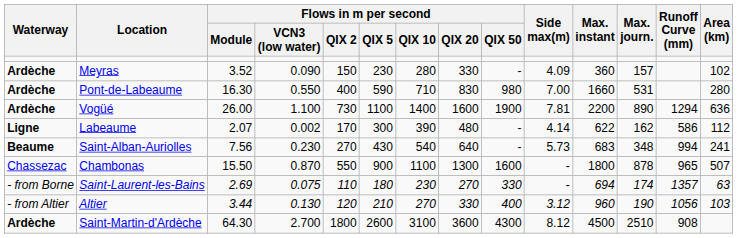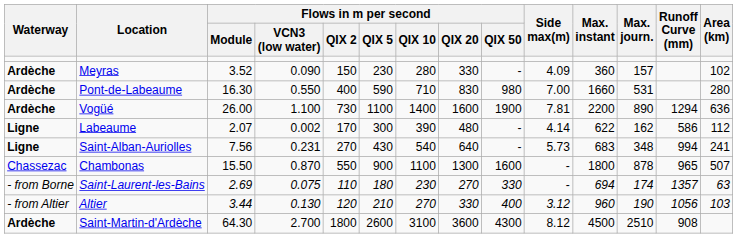 <table class="wikitable">
 <tr>
 <th rowspan="2">Waterway</th>
 <th rowspan="2">Location</th>
 <th colspan="7">Flows in m per second</th>
 <th rowspan="2">Side<br>max(m)</th>
 <th rowspan="2">Max.<br>instant</th>
 <th rowspan="2">Max.<br>journ.</th>
 <th rowspan="2">Runoff<br>Curve<br>(mm)</th>
 <th rowspan="2">Area<br>(km)</th>
 </tr>
 <tr>
 <th>Module</th>
 <th>VCN3<br>(low water)</th>
 <th>QIX 2</th>
 <th>QIX 5</th>
 <th>QIX 10</th>
 <th>QIX 20</th>
 <th>QIX 50</th>
 </tr>
 <tr>
 <td></td>
 <td></td>
 <td align="right"></td>
 <td align="right"></td>
 <td align="right"></td>
 <td align="right"></td>
 <td align="right"></td>
 <td align="right"></td>
 <td align="right"></td>
 <td align="right"></td>
 <td align="right"></td>
 <td align="right"></td>
 <td align="right"></td>
 <td align="right"></td>
 </tr>
 <tr>
 <td><strong>Ardèche</strong></td>
 <td><a href='#'>Meyras</a></td>
 <td align="right">3.52</td>
 <td align="right">0.090</td>
 <td align="right">150</td>
 <td align="right">230</td>
 <td align="right">280</td>
 <td align="right">330</td>
 <td align="right">-</td>
 <td align="right">4.09</td>
 <td align="right">360</td>
 <td align="right">157</td>
 <td align="right"></td>
 <td align="right">102</td>
 </tr>
 <tr>
 <td><strong>Ardèche</strong></td>
 <td><a href='#'>Pont-de-Labeaume</a></td>
 <td align="right">16.30</td>
 <td align="right">0.550</td>
 <td align="right">400</td>
 <td align="right">590</td>
 <td align="right">710</td>
 <td align="right">830</td>
 <td align="right">980</td>
 <td align="right">7.00</td>
 <td align="right">1660</td>
 <td align="right">531</td>
 <td align="right"></td>
 <td align="right">280</td>
 </tr>
 <tr>
 <td><strong>Ardèche</strong></td>
 <td><a href='#'>Vogüé</a></td>
 <td align="right">26.00</td>
 <td align="right">1.100</td>
 <td align="right">730</td>
 <td align="right">1100</td>
 <td align="right">1400</td>
 <td align="right">1600</td>
 <td align="right">1900</td>
 <td align="right">7.81</td>
 <td align="right">2200</td>
 <td align="right">890</td>
 <td align="right">1294</td>
 <td align="right">636</td>
 </tr>
 <tr>
 <td><strong>Ligne</strong></td>
 <td><a href='#'>Labeaume</a></td>
 <td align="right">2.07</td>
 <td align="right">0.002</td>
 <td align="right">170</td>
 <td align="right">300</td>
 <td align="right">390</td>
 <td align="right">480</td>
 <td align="right">-</td>
 <td align="right">4.14</td>
 <td align="right">622</td>
 <td align="right">162</td>
 <td align="right">586</td>
 <td align="right">112</td>
 </tr>
 <tr>
-<td><strong>Beaume</strong></td>
+<td><strong>Ligne</strong></td>
 <td><a href='#'>Saint-Alban-Auriolles</a></td>
 <td align="right">7.56</td>
-<td align="right">0.230</td>
+<td align="right">0.231</td>
 <td align="right">270</td>
 <td align="right">430</td>
 <td align="right">540</td>
 <td align="right">640</td>
 <td align="right">-</td>
 <td align="right">5.73</td>
 <td align="right">683</td>
 <td align="right">348</td>
 <td align="right">994</td>
 <td align="right">241</td>
 </tr>
 <tr>
 <td><a href='#'>Chassezac</a></td>
 <td><a href='#'>Chambonas</a></td>
 <td align="right">15.50</td>
 <td align="right">0.870</td>
 <td align="right">550</td>
 <td align="right">900</td>
 <td align="right">1100</td>
 <td align="right">1300</td>
 <td align="right">1600</td>
 <td align="right">-</td>
 <td align="right">1800</td>
 <td align="right">878</td>
 <td align="right">965</td>
 <td align="right">507</td>
 </tr>
 <tr>
 <td><em>- from Borne</em></td>
 <td><em><a href='#'>Saint-Laurent-les-Bains</a></em></td>
 <td align="right"><em>2.69</em></td>
 <td align="right"><em>0.075</em></td>
 <td align="right"><em>110</em></td>
 <td align="right"><em>180</em></td>
 <td align="right"><em>230</em></td>
 <td align="right"><em>270</em></td>
 <td align="right"><em>330</em></td>
 <td align="right">-</td>
 <td align="right"><em>694</em></td>
 <td align="right"><em>174</em></td>
 <td align="right"><em>1357</em></td>
 <td align="right"><em>63</em></td>
 </tr>
 <tr>
 <td><em>- from Altier</em></td>
 <td><em><a href='#'>Altier</a></em></td>
 <td align="right"><em>3.44</em></td>
 <td align="right"><em>0.130</em></td>
 <td align="right"><em>120</em></td>
 <td align="right"><em>210</em></td>
 <td align="right"><em>270</em></td>
 <td align="right"><em>330</em></td>
 <td align="right"><em>400</em></td>
 <td align="right"><em>3.12</em></td>
 <td align="right"><em>960</em></td>
 <td align="right"><em>190</em></td>
 <td align="right"><em>1056</em></td>
 <td align="right"><em>103</em></td>
 </tr>
 <tr>
 <td><strong>Ardèche</strong></td>
 <td><a href='#'>Saint-Martin-d'Ardèche</a></td>
 <td align="right">64.30</td>
 <td align="right">2.700</td>
 <td align="right">1800</td>
 <td align="right">2600</td>
 <td align="right">3100</td>
 <td align="right">3600</td>
 <td align="right">4300</td>
 <td align="right">8.12</td>
 <td align="right">4500</td>
 <td align="right">2510</td>
 <td align="right">908</td>
 <td align="right"></td>
 </tr>
 </table>
